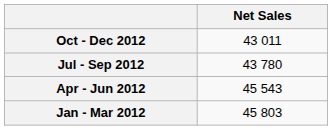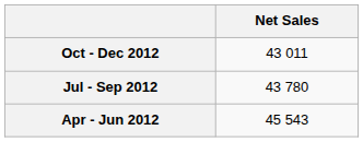 <table class="wikitable sortable" style="text-align:center; width:400px; height:150px;">
 <tr>
 <th></th>
 <th>Net Sales</th>
 </tr>
 <tr>
 <th scope="row">Oct - Dec 2012</th>
 <td>43 011</td>
 </tr>
 <tr>
 <th scope="row">Jul - Sep 2012</th>
 <td>43 780</td>
 </tr>
 <tr>
 <th scope="row">Apr - Jun 2012</th>
 <td>45 543</td>
 </tr>
-<tr>
-<th scope="row">Jan - Mar 2012</th>
-<td>45 803</td>
-</tr>
 </table>
